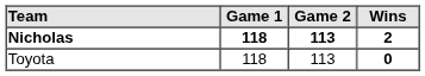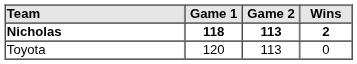 <table border=1 cellspacing=0 width=425 style="margin-left:3em;">
 <tr style="text-align:center; background-color:#e6e6e6;">
 <th align=left width=28%>Team</th>
 <th width=6%>Game 1</th>
 <th width=6%>Game 2</th>
 <th width=6%>Wins</th>
 </tr>
 <tr style="text-align:center;">
 <td align=left><strong>Nicholas</strong></td>
 <td><strong>118</strong></td>
 <td><strong>113</strong></td>
 <td><strong>2</strong></td>
 </tr>
 <tr style="text-align:center;">
 <td align=left>Toyota</td>
-<td>118</td>
+<td>120</td>
 <td>113</td>
-<td><strong>0</strong></td>
+<td>0</td>
 </tr>
 <tr style="text-align:center;">
 </tr>
 </table>
